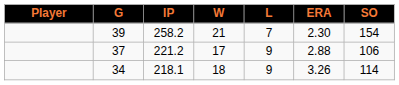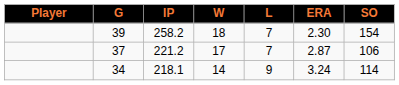 <table class="wikitable sortable">
 <tr>
 <th style="background:black;color:#f47937;" width="16%">Player</th>
 <th style="background:black;color:#f47937;" width="9%">G</th>
 <th style="background:black;color:#f47937;" width="9%">IP</th>
 <th style="background:black;color:#f47937;" width="9%">W</th>
 <th style="background:black;color:#f47937;" width="9%">L</th>
 <th style="background:black;color:#f47937;" width="9%">ERA</th>
 <th style="background:black;color:#f47937;" width="9%">SO</th>
 </tr>
 <tr align="center">
 <td></td>
 <td>39</td>
 <td>258.2</td>
-<td>21</td>
+<td>18</td>
 <td>7</td>
 <td>2.30</td>
 <td>154</td>
 </tr>
 <tr align="center">
 <td></td>
 <td>37</td>
 <td>221.2</td>
 <td>17</td>
-<td>9</td>
-<td>2.88</td>
+<td>7</td>
+<td>2.87</td>
 <td>106</td>
 </tr>
 <tr align="center">
 <td></td>
 <td>34</td>
 <td>218.1</td>
-<td>18</td>
+<td>14</td>
 <td>9</td>
-<td>3.26</td>
+<td>3.24</td>
 <td>114</td>
 </tr>
 </table>
